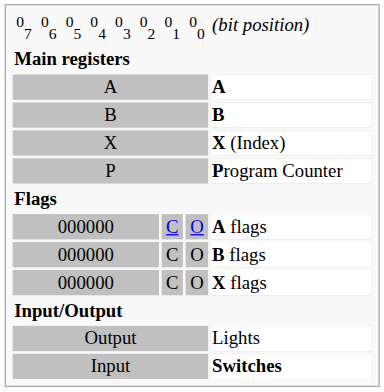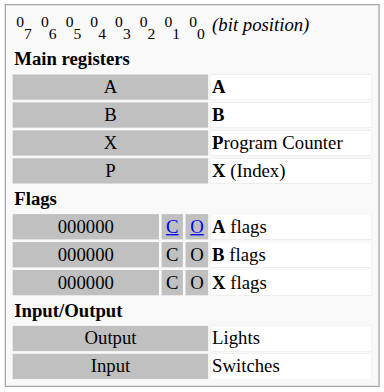 <table class="infobox" style="font-size:88%;width:20em;">
 <tr>
 <td style="text-align:center;"><sup>0</sup><sub>7</sub></td>
 <td style="text-align:center;"><sup>0</sup><sub>6</sub></td>
 <td style="text-align:center;"><sup>0</sup><sub>5</sub></td>
 <td style="text-align:center;"><sup>0</sup><sub>4</sub></td>
 <td style="text-align:center;"><sup>0</sup><sub>3</sub></td>
 <td style="text-align:center;"><sup>0</sup><sub>2</sub></td>
 <td style="text-align:center;"><sup>0</sup><sub>1</sub></td>
 <td style="text-align:center;"><sup>0</sup><sub>0</sub></td>
 <td><em>(bit position)</em></td>
 </tr>
 <tr>
 <td colspan="9"><strong>Main registers</strong> <br></td>
 </tr>
 <tr style="background:silver;color:black">
 <td style="text-align:center;" colspan="8">A</td>
 <td style="width:auto; background:white; color:black;"><strong>A</strong></td>
 </tr>
 <tr style="background:silver;color:black">
 <td style="text-align:center;" colspan="8">B</td>
 <td style="background:white; color:black;"><strong>B</strong></td>
 </tr>
 <tr style="background:silver;color:black">
 <td style="text-align:center;" colspan="8">X</td>
-<td style="background:white; color:black;"><strong>X</strong> (Index)</td>
+<td style="background:white; color:black;"><strong>P</strong>rogram Counter</td>
 </tr>
 <tr style="background:silver;color:black">
 <td style="text-align:center;" colspan="8">P</td>
-<td style="background:white; color:black;"><strong>P</strong>rogram Counter</td>
+<td style="background:white; color:black;"><strong>X</strong> (Index)</td>
 </tr>
 <tr>
 <td colspan="9"><strong>Flags</strong> <br></td>
 </tr>
 <tr style="background:silver;color:black">
 <td style="text-align:center;" colspan="6">000000</td>
 <td style="text-align:center;" colspan="1"><a href='#'>C</a></td>
 <td style="text-align:center;" colspan="1"><a href='#'>O</a></td>
 <td style="width:auto; background:white; color:black;"><strong>A</strong> flags</td>
 </tr>
 <tr style="background:silver;color:black">
 <td style="text-align:center;" colspan="6">000000</td>
 <td style="text-align:center;" colspan="1">C</td>
 <td style="text-align:center;" colspan="1">O</td>
 <td style="width:auto; background:white; color:black;"><strong>B</strong> flags</td>
 </tr>
 <tr style="background:silver;color:black">
 <td style="text-align:center;" colspan="6">000000</td>
 <td style="text-align:center;" colspan="1">C</td>
 <td style="text-align:center;" colspan="1">O</td>
 <td style="width:auto; background:white; color:black;"><strong>X</strong> flags</td>
 </tr>
 <tr>
 <td colspan="9"><strong>Input/Output</strong> <br></td>
 </tr>
 <tr style="background:silver;color:black">
 <td style="text-align:center;" colspan="8">Output</td>
 <td style="background:white; color:black;">Lights</td>
 </tr>
 <tr style="background:silver;color:black">
 <td style="text-align:center;" colspan="8">Input</td>
-<td style="background:white; color:black;"><strong>Switches</strong></td>
+<td style="background:white; color:black;">Switches</td>
 </tr>
 </table>
